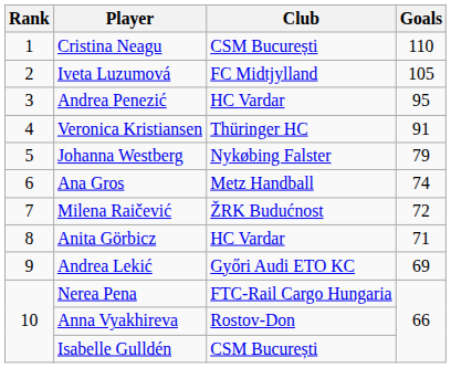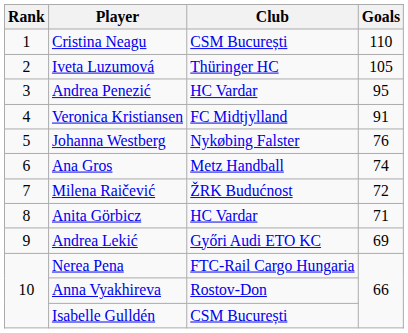 <table class="wikitable sortable" style="text-align:center">
 <tr>
 <th>Rank</th>
 <th>Player</th>
 <th>Club</th>
 <th>Goals</th>
 </tr>
 <tr>
 <td>1</td>
 <td align="left"> <a href='#'>Cristina Neagu</a></td>
 <td align="left"> <a href='#'>CSM București</a></td>
 <td>110</td>
 </tr>
 <tr>
 <td>2</td>
 <td align="left"> <a href='#'>Iveta Luzumová</a></td>
-<td align="left"> <a href='#'>FC Midtjylland</a></td>
+<td align="left"> <a href='#'>Thüringer HC</a></td>
 <td>105</td>
 </tr>
 <tr>
 <td>3</td>
 <td align="left"> <a href='#'>Andrea Penezić</a></td>
 <td align="left"> <a href='#'>HC Vardar</a></td>
 <td>95</td>
 </tr>
 <tr>
 <td>4</td>
 <td align="left"> <a href='#'>Veronica Kristiansen</a></td>
-<td align="left"> <a href='#'>Thüringer HC</a></td>
+<td align="left"> <a href='#'>FC Midtjylland</a></td>
 <td>91</td>
 </tr>
 <tr>
 <td>5</td>
 <td align="left"> <a href='#'>Johanna Westberg</a></td>
 <td align="left"> <a href='#'>Nykøbing Falster</a></td>
-<td>79</td>
+<td>76</td>
 </tr>
 <tr>
 <td>6</td>
 <td align="left"> <a href='#'>Ana Gros</a></td>
 <td align="left"> <a href='#'>Metz Handball</a></td>
 <td>74</td>
 </tr>
 <tr>
 <td>7</td>
 <td align="left"> <a href='#'>Milena Raičević</a></td>
 <td align="left"> <a href='#'>ŽRK Budućnost</a></td>
 <td>72</td>
 </tr>
 <tr>
 <td>8</td>
 <td align="left"> <a href='#'>Anita Görbicz</a></td>
 <td align="left"> <a href='#'>HC Vardar</a></td>
 <td>71</td>
 </tr>
 <tr>
 <td>9</td>
 <td align="left"> <a href='#'>Andrea Lekić</a></td>
 <td align="left"> <a href='#'>Győri Audi ETO KC</a></td>
 <td>69</td>
 </tr>
 <tr>
 <td rowspan=3>10</td>
 <td align="left"> <a href='#'>Nerea Pena</a></td>
 <td align="left"> <a href='#'>FTC-Rail Cargo Hungaria</a></td>
 <td rowspan=3>66</td>
 </tr>
 <tr>
 <td align="left"> <a href='#'>Anna Vyakhireva</a></td>
 <td align="left"> <a href='#'>Rostov-Don</a></td>
 </tr>
 <tr>
 <td align="left"> <a href='#'>Isabelle Gulldén</a></td>
 <td align="left"> <a href='#'>CSM București</a></td>
 </tr>
 </table>
